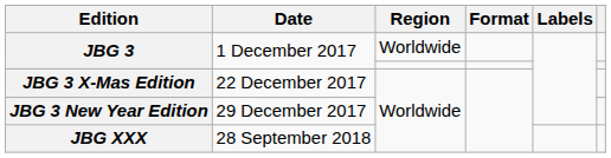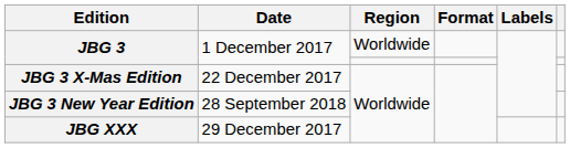 <table class="wikitable plainrowheaders">
 <tr>
 <th>Edition</th>
 <th>Date</th>
 <th>Region</th>
 <th>Format</th>
 <th>Labels</th>
 <th></th>
 </tr>
 <tr>
 <th scope="row" rowspan="2"><em>JBG 3</em></th>
 <td rowspan="2">1 December 2017</td>
 <td>Worldwide</td>
 <td></td>
 <td rowspan="4"></td>
 <td></td>
 </tr>
 <tr>
 <td></td>
 <td></td>
 <td></td>
 </tr>
 <tr>
 <th scope="row"><em>JBG 3 X-Mas Edition</em></th>
 <td>22 December 2017</td>
 <td rowspan="3">Worldwide</td>
 <td rowspan="3"></td>
 <td></td>
 </tr>
 <tr>
 <th scope="row"><em>JBG 3 New Year Edition</em></th>
-<td>29 December 2017</td>
+<td>28 September 2018</td>
 <td></td>
 </tr>
 <tr>
 <th scope="row"><em>JBG XXX</em></th>
-<td>28 September 2018</td>
+<td>29 December 2017</td>
 <td></td>
 <td></td>
 </tr>
 </table>
